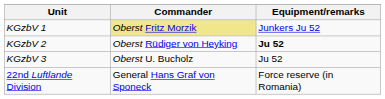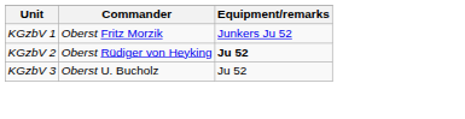 <table class="wikitable">
 <tr>
 </tr>
 <tr>
 <th>Unit</th>
 <th>Commander</th>
 <th>Equipment/remarks</th>
 </tr>
 <tr>
 <td><em>KGzbV 1</em></td>
-<td style="background: khaki;"><em>Oberst</em> <a href='#'>Fritz Morzik</a></td>
+<td><em>Oberst</em> <a href='#'>Fritz Morzik</a></td>
 <td><a href='#'>Junkers Ju 52</a></td>
 </tr>
 <tr>
 <td><em>KGzbV 2</em></td>
 <td><em>Oberst</em> <a href='#'>Rüdiger von Heyking</a></td>
 <td><strong>Ju 52</strong></td>
 </tr>
 <tr>
 <td><em>KGzbV 3</em></td>
 <td><em>Oberst</em> U. Bucholz</td>
 <td>Ju 52</td>
 </tr>
-<tr>
-<td><a href='#'>22nd <em>Luftlande</em> Division</a></td>
-<td>General <a href='#'>Hans Graf von Sponeck</a></td>
-<td>Force reserve  (in Romania)</td>
-</tr>
 </table>
